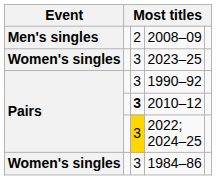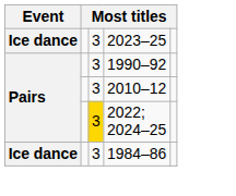 <table class="wikitable unsortable" style="text-align:left">
 <tr>
 <th scope="col">Event</th>
 <th colspan="4" scope="col">Most titles</th>
 </tr>
 <tr>
-<th scope="row" style="text-align:left">Men's singles</th>
-<td></td>
-<td>2</td>
-<td>2008–09</td>
-<td></td>
-</tr>
-<tr>
-<th scope="row" style="text-align:left">Women's singles</th>
+<th scope="row" style="text-align:left">Ice dance</th>
 <td></td>
 <td>3</td>
 <td>2023–25</td>
 <td></td>
 </tr>
 <tr>
 <th rowspan="3" scope="row" style="text-align:left">Pairs</th>
 <td></td>
 <td>3</td>
 <td>1990–92</td>
 <td></td>
 </tr>
 <tr>
 <td></td>
-<td><strong>3</strong></td>
+<td>3</td>
 <td>2010–12</td>
 <td></td>
 </tr>
 <tr>
 <td></td>
 <td style="background: gold;">3</td>
 <td>2022;<br>2024–25</td>
 <td></td>
 </tr>
 <tr>
-<th scope="row" style="text-align:left">Women's singles</th>
+<th scope="row" style="text-align:left">Ice dance</th>
 <td></td>
 <td>3</td>
 <td>1984–86</td>
 <td></td>
 </tr>
 </table>
